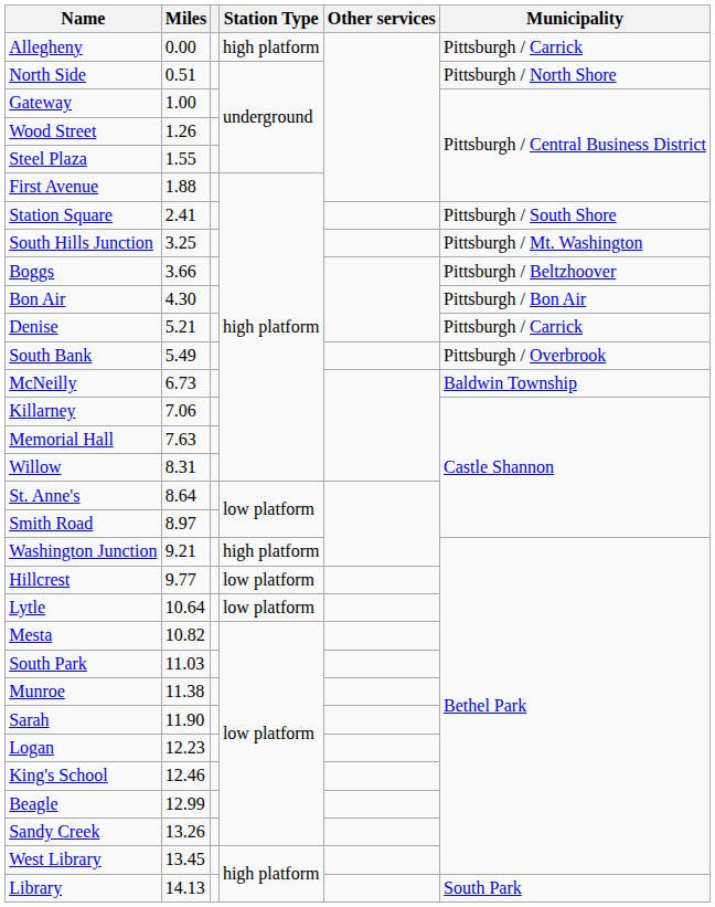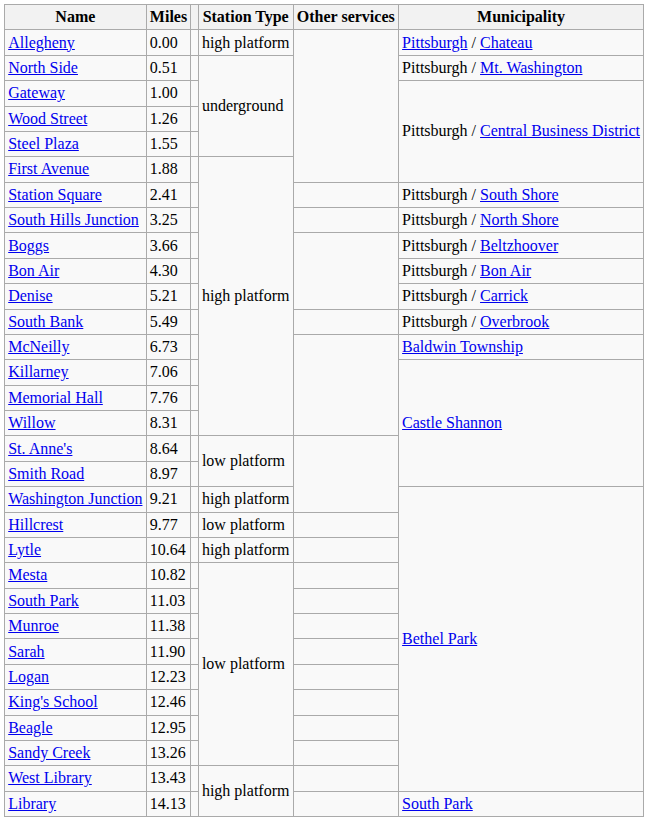 <table class="wikitable sortable">
 <tr>
 <th>Name</th>
 <th>Miles</th>
 <th></th>
 <th>Station Type</th>
 <th>Other services</th>
 <th>Municipality</th>
 </tr>
 <tr>
 <td><a href='#'>Allegheny</a></td>
 <td>0.00</td>
 <td></td>
 <td>high platform</td>
 <td rowspan="6"> </td>
-<td>Pittsburgh / <a href='#'>Carrick</a></td>
+<td><a href='#'>Pittsburgh</a> / <a href='#'>Chateau</a></td>
 </tr>
 <tr>
 <td><a href='#'>North Side</a></td>
 <td>0.51</td>
 <td></td>
 <td rowspan="4">underground</td>
-<td>Pittsburgh / <a href='#'>North Shore</a></td>
+<td>Pittsburgh / <a href='#'>Mt. Washington</a></td>
 </tr>
 <tr>
 <td><a href='#'>Gateway</a></td>
 <td>1.00</td>
 <td></td>
 <td rowspan="4">Pittsburgh / <a href='#'>Central Business District</a></td>
 </tr>
 <tr>
 <td><a href='#'>Wood Street</a></td>
 <td>1.26</td>
 <td></td>
 </tr>
 <tr>
 <td><a href='#'>Steel Plaza</a></td>
 <td>1.55</td>
 <td></td>
 </tr>
 <tr>
 <td><a href='#'>First Avenue</a></td>
 <td>1.88</td>
 <td></td>
 <td rowspan="11">high platform</td>
 </tr>
 <tr>
 <td><a href='#'>Station Square</a></td>
 <td>2.41</td>
 <td></td>
 <td>  <br></td>
 <td>Pittsburgh / <a href='#'>South Shore</a></td>
 </tr>
 <tr>
 <td><a href='#'>South Hills Junction</a></td>
 <td>3.25</td>
 <td></td>
 <td>  </td>
-<td>Pittsburgh / <a href='#'>Mt. Washington</a></td>
+<td>Pittsburgh / <a href='#'>North Shore</a></td>
 </tr>
 <tr>
 <td><a href='#'>Boggs</a></td>
 <td>3.66</td>
 <td></td>
 <td rowspan="3"></td>
 <td>Pittsburgh / <a href='#'>Beltzhoover</a></td>
 </tr>
 <tr>
 <td><a href='#'>Bon Air</a></td>
 <td>4.30</td>
 <td></td>
 <td>Pittsburgh / <a href='#'>Bon Air</a></td>
 </tr>
 <tr>
 <td><a href='#'>Denise</a></td>
 <td>5.21</td>
 <td></td>
 <td>Pittsburgh / <a href='#'>Carrick</a></td>
 </tr>
 <tr>
 <td><a href='#'>South Bank</a></td>
 <td>5.49</td>
 <td></td>
 <td> </td>
 <td>Pittsburgh / <a href='#'>Overbrook</a></td>
 </tr>
 <tr>
 <td><a href='#'>McNeilly</a></td>
 <td>6.73</td>
 <td></td>
 <td rowspan="4"></td>
 <td><a href='#'>Baldwin Township</a></td>
 </tr>
 <tr>
 <td><a href='#'>Killarney</a></td>
 <td>7.06</td>
 <td></td>
 <td rowspan="5"><a href='#'>Castle Shannon</a></td>
 </tr>
 <tr>
 <td><a href='#'>Memorial Hall</a></td>
-<td>7.63</td>
+<td>7.76</td>
 <td></td>
 </tr>
 <tr>
 <td><a href='#'>Willow</a></td>
 <td>8.31</td>
 <td></td>
 </tr>
 <tr>
 <td><a href='#'>St. Anne's</a></td>
 <td>8.64</td>
 <td></td>
 <td rowspan="2">low platform</td>
 <td rowspan="3"> </td>
 </tr>
 <tr>
 <td><a href='#'>Smith Road</a></td>
 <td>8.97</td>
 <td></td>
 </tr>
 <tr>
 <td><a href='#'>Washington Junction</a></td>
 <td>9.21</td>
 <td></td>
 <td>high platform</td>
 <td rowspan="12"><a href='#'>Bethel Park</a></td>
 </tr>
 <tr>
 <td><a href='#'>Hillcrest</a></td>
 <td>9.77</td>
 <td></td>
 <td>low platform</td>
 <td></td>
 </tr>
 <tr>
 <td><a href='#'>Lytle</a></td>
 <td>10.64</td>
 <td></td>
-<td>low platform</td>
+<td>high platform</td>
 <td></td>
 </tr>
 <tr>
 <td><a href='#'>Mesta</a></td>
 <td>10.82</td>
 <td></td>
 <td rowspan="8">low platform</td>
 <td></td>
 </tr>
 <tr>
 <td><a href='#'>South Park</a></td>
 <td>11.03</td>
 <td></td>
 <td></td>
 </tr>
 <tr>
 <td><a href='#'>Munroe</a></td>
 <td>11.38</td>
 <td></td>
 <td></td>
 </tr>
 <tr>
 <td><a href='#'>Sarah</a></td>
 <td>11.90</td>
 <td></td>
 <td></td>
 </tr>
 <tr>
 <td><a href='#'>Logan</a></td>
 <td>12.23</td>
 <td></td>
 <td></td>
 </tr>
 <tr>
 <td><a href='#'>King's School</a></td>
 <td>12.46</td>
 <td></td>
 <td></td>
 </tr>
 <tr>
 <td><a href='#'>Beagle</a></td>
-<td>12.99</td>
+<td>12.95</td>
 <td></td>
 <td></td>
 </tr>
 <tr>
 <td><a href='#'>Sandy Creek</a></td>
 <td>13.26</td>
 <td></td>
 <td></td>
 </tr>
 <tr>
 <td><a href='#'>West Library</a></td>
-<td>13.45</td>
+<td>13.43</td>
 <td></td>
 <td rowspan="2">high platform</td>
 <td></td>
 </tr>
 <tr>
 <td><a href='#'>Library</a></td>
 <td>14.13</td>
 <td></td>
 <td></td>
 <td><a href='#'>South Park</a></td>
 </tr>
 </table>
